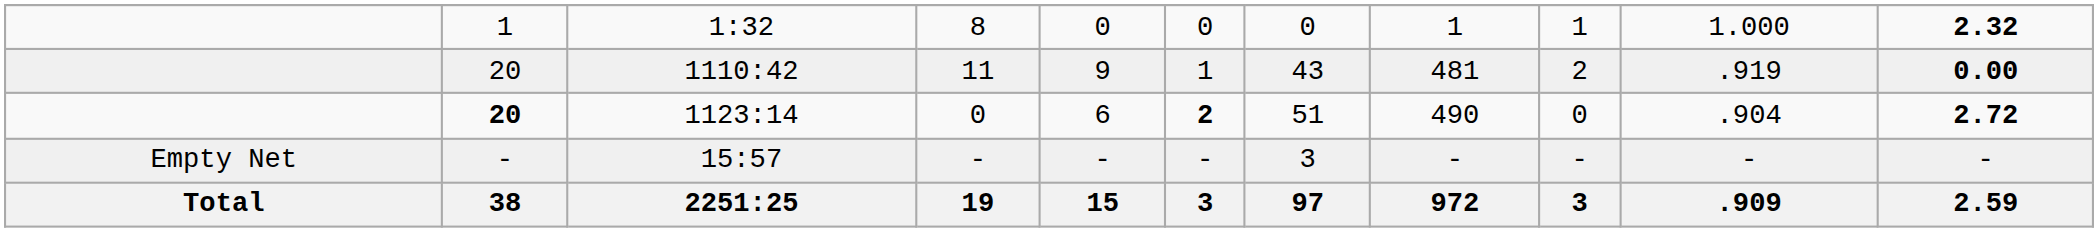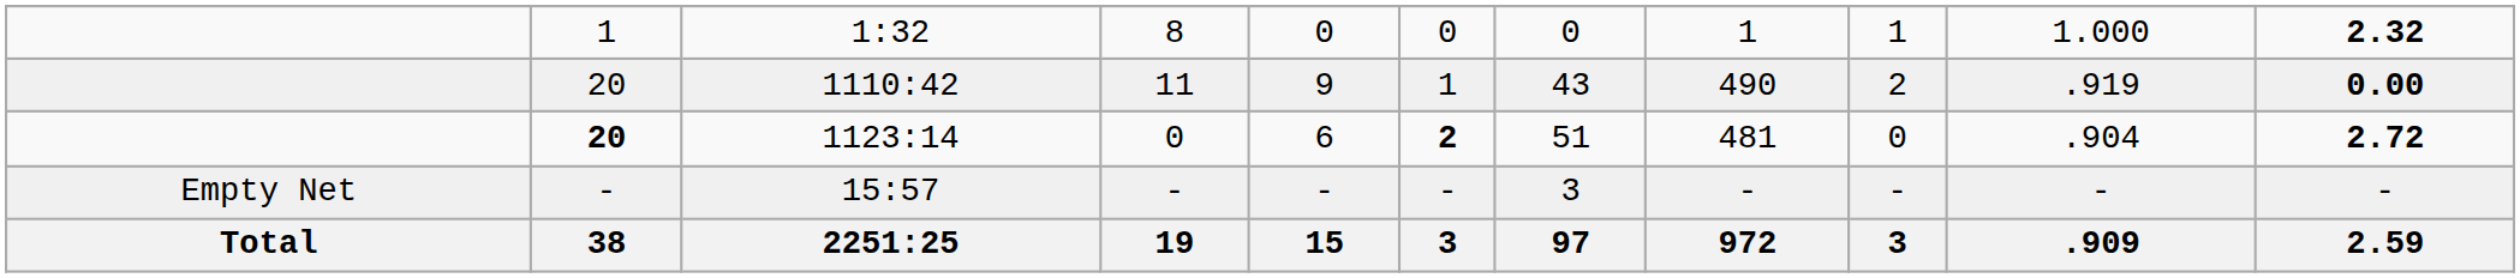 <table class="wikitable sortable" width ="1000">
 <tr align="center">
 </tr>
 <tr align="center" bgcolor="">
 <td></td>
 <td>1</td>
 <td>1:32</td>
 <td>8</td>
 <td>0</td>
 <td>0</td>
 <td>0</td>
 <td>1</td>
 <td>1</td>
 <td>1.000</td>
 <td><strong>2.32</strong></td>
 </tr>
 <tr align="center" bgcolor="f0f0f0">
 <td></td>
 <td>20</td>
 <td>1110:42</td>
 <td>11</td>
 <td>9</td>
 <td>1</td>
 <td>43</td>
-<td>481</td>
+<td>490</td>
 <td>2</td>
 <td>.919</td>
 <td><strong>0.00</strong></td>
 </tr>
 <tr align="center" bgcolor="">
 <td></td>
 <td><strong>20</strong></td>
 <td>1123:14</td>
 <td>0</td>
 <td>6</td>
 <td><strong>2</strong></td>
 <td>51</td>
-<td>490</td>
+<td>481</td>
 <td>0</td>
 <td>.904</td>
 <td><strong>2.72</strong></td>
 </tr>
 <tr align="center" bgcolor="f0f0f0">
 <td>Empty Net</td>
 <td>-</td>
 <td>15:57</td>
 <td>-</td>
 <td>-</td>
 <td>-</td>
 <td>3</td>
 <td>-</td>
 <td>-</td>
 <td>-</td>
 <td>-</td>
 </tr>
 <tr>
 <th>Total</th>
 <th>38</th>
 <th>2251:25</th>
 <th>19</th>
 <th>15</th>
 <th>3</th>
 <th>97</th>
 <th>972</th>
 <th>3</th>
 <th>.909</th>
 <th>2.59</th>
 </tr>
 </table>
